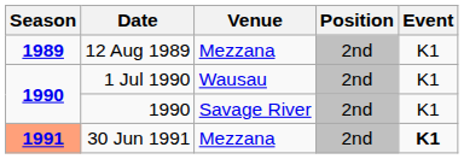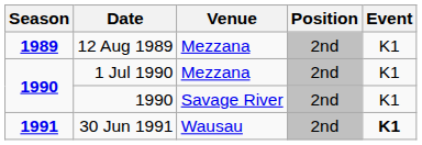 <table class="wikitable" style="text-align:center; font-size:95%;">
 <tr>
 <th>Season</th>
 <th>Date</th>
 <th>Venue</th>
 <th>Position</th>
 <th>Event</th>
 </tr>
 <tr>
 <td><strong><a href='#'>1989</a></strong></td>
 <td align=right>12 Aug 1989</td>
 <td align=left><a href='#'>Mezzana</a></td>
 <td bgcolor=silver>2nd</td>
 <td>K1</td>
 </tr>
 <tr>
 <td rowspan=2><strong><a href='#'>1990</a></strong></td>
 <td align=right>1 Jul 1990</td>
-<td align=left><a href='#'>Wausau</a></td>
+<td align=left><a href='#'>Mezzana</a></td>
 <td bgcolor=silver>2nd</td>
 <td>K1</td>
 </tr>
 <tr>
 <td align=right>1990</td>
 <td align=left><a href='#'>Savage River</a></td>
 <td bgcolor=silver>2nd</td>
 <td>K1</td>
 </tr>
 <tr>
-<td style="background: lightsalmon;"><strong><a href='#'>1991</a></strong></td>
+<td><strong><a href='#'>1991</a></strong></td>
 <td align=right>30 Jun 1991</td>
-<td align=left><a href='#'>Mezzana</a></td>
+<td align=left><a href='#'>Wausau</a></td>
 <td bgcolor=silver>2nd</td>
 <td><strong>K1</strong></td>
 </tr>
 </table>
